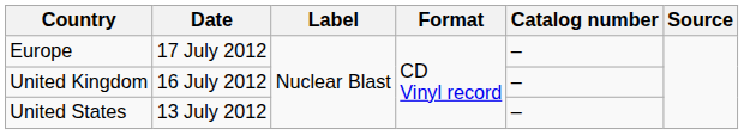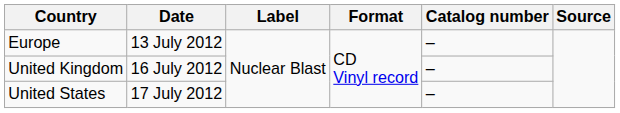 <table class="wikitable">
 <tr>
 <th>Country</th>
 <th>Date</th>
 <th>Label</th>
 <th>Format</th>
 <th>Catalog number</th>
 <th>Source</th>
 </tr>
 <tr>
 <td>Europe</td>
-<td>17 July 2012</td>
+<td>13 July 2012</td>
 <td rowspan="3">Nuclear Blast</td>
 <td rowspan="3">CD<br><a href='#'>Vinyl record</a></td>
 <td>–</td>
 <td rowspan="3"></td>
 </tr>
 <tr>
 <td>United Kingdom</td>
 <td>16 July 2012</td>
 <td>–</td>
 </tr>
 <tr>
 <td>United States</td>
-<td>13 July 2012</td>
+<td>17 July 2012</td>
 <td>–</td>
 </tr>
 </table>
